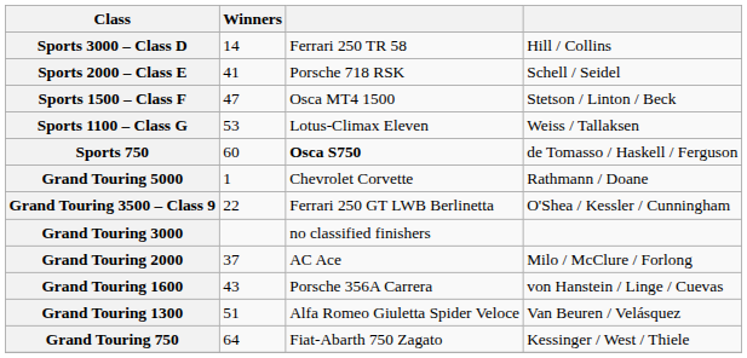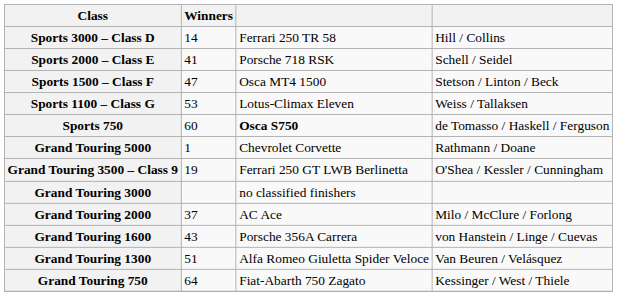 <table class="wikitable" style="font-size: 95%">
 <tr>
 <th>Class</th>
 <th>Winners</th>
 <th></th>
 <th></th>
 </tr>
 <tr>
 <th>Sports 3000 – Class D</th>
 <td>14</td>
 <td>Ferrari 250 TR 58</td>
 <td>Hill / Collins</td>
 </tr>
 <tr>
 <th>Sports 2000 – Class E</th>
 <td>41</td>
 <td>Porsche 718 RSK</td>
 <td>Schell / Seidel</td>
 </tr>
 <tr>
 <th>Sports 1500 – Class F</th>
 <td>47</td>
 <td>Osca MT4 1500</td>
 <td>Stetson / Linton / Beck</td>
 </tr>
 <tr>
 <th>Sports 1100 – Class G</th>
 <td>53</td>
 <td>Lotus-Climax Eleven</td>
 <td>Weiss / Tallaksen</td>
 </tr>
 <tr>
 <th>Sports 750</th>
 <td>60</td>
 <td><strong>Osca S750</strong></td>
 <td>de Tomasso / Haskell / Ferguson</td>
 </tr>
 <tr>
 <th>Grand Touring 5000</th>
 <td>1</td>
 <td>Chevrolet Corvette</td>
 <td>Rathmann / Doane</td>
 </tr>
 <tr>
 <th>Grand Touring 3500 – Class 9</th>
-<td>22</td>
+<td>19</td>
 <td>Ferrari 250 GT LWB Berlinetta</td>
 <td>O'Shea / Kessler / Cunningham</td>
 </tr>
 <tr>
 <th>Grand Touring 3000</th>
 <td></td>
 <td>no classified finishers</td>
 <td></td>
 </tr>
 <tr>
 <th>Grand Touring 2000</th>
 <td>37</td>
 <td>AC Ace</td>
 <td>Milo / McClure / Forlong</td>
 </tr>
 <tr>
 <th>Grand Touring 1600</th>
 <td>43</td>
 <td>Porsche 356A Carrera</td>
 <td>von Hanstein / Linge / Cuevas</td>
 </tr>
 <tr>
 <th>Grand Touring 1300</th>
 <td>51</td>
 <td>Alfa Romeo Giuletta Spider Veloce</td>
 <td>Van Beuren / Velásquez</td>
 </tr>
 <tr>
 <th>Grand Touring 750</th>
 <td>64</td>
 <td>Fiat-Abarth 750 Zagato</td>
 <td>Kessinger / West / Thiele</td>
 </tr>
 <tr>
 </tr>
 </table>
